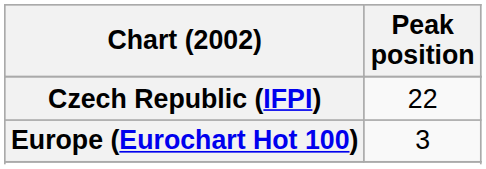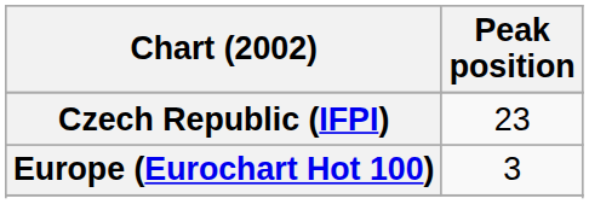 <table class="wikitable sortable plainrowheaders" style="text-align:center">
 <tr>
 <th>Chart (2002)</th>
 <th>Peak<br>position</th>
 </tr>
 <tr>
 </tr>
 <tr>
 <th scope="row">Czech Republic (<a href='#'>IFPI</a>)</th>
-<td>22</td>
+<td>23</td>
 </tr>
 <tr>
 <th scope="row">Europe (<a href='#'>Eurochart Hot 100</a>)</th>
 <td>3</td>
 </tr>
 <tr>
 </tr>
 <tr>
 </tr>
 <tr>
 </tr>
 </table>
